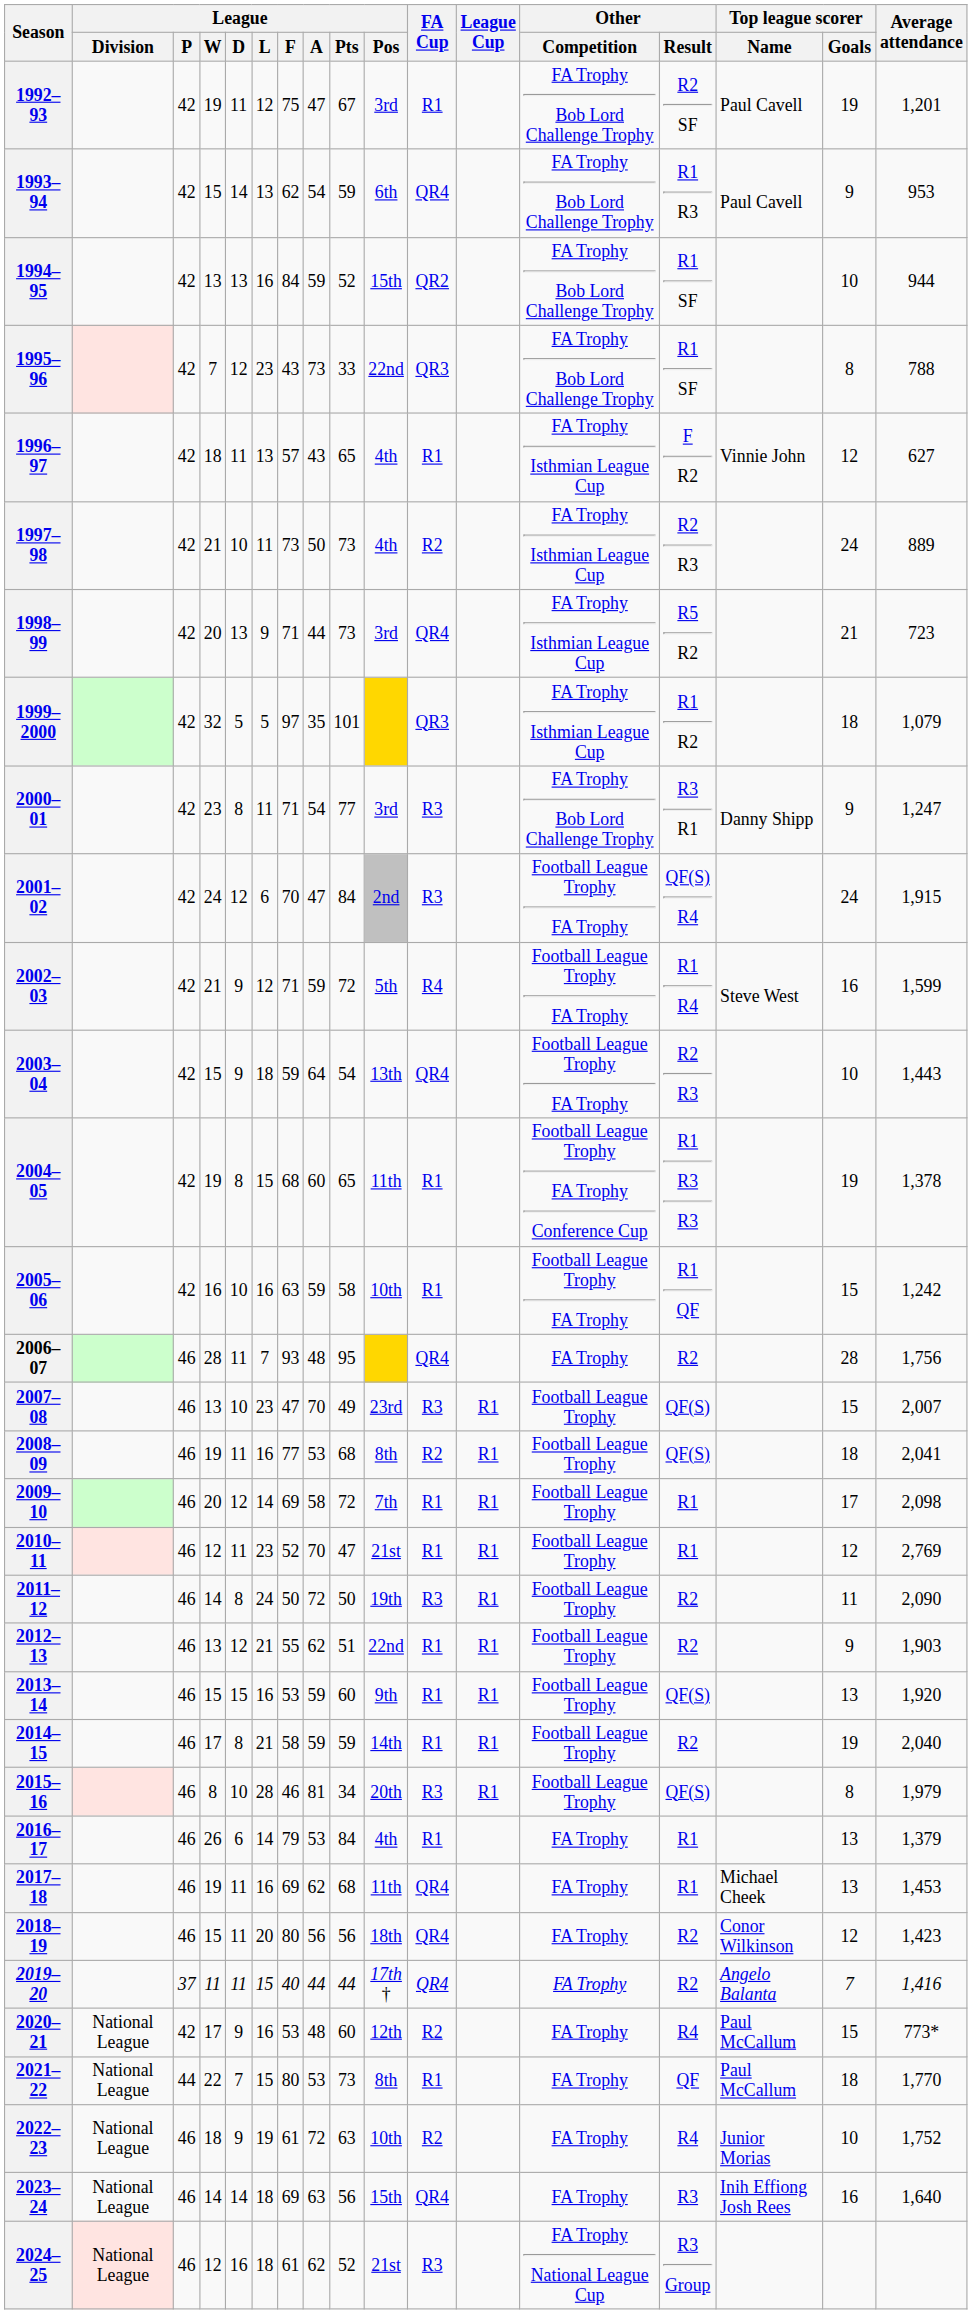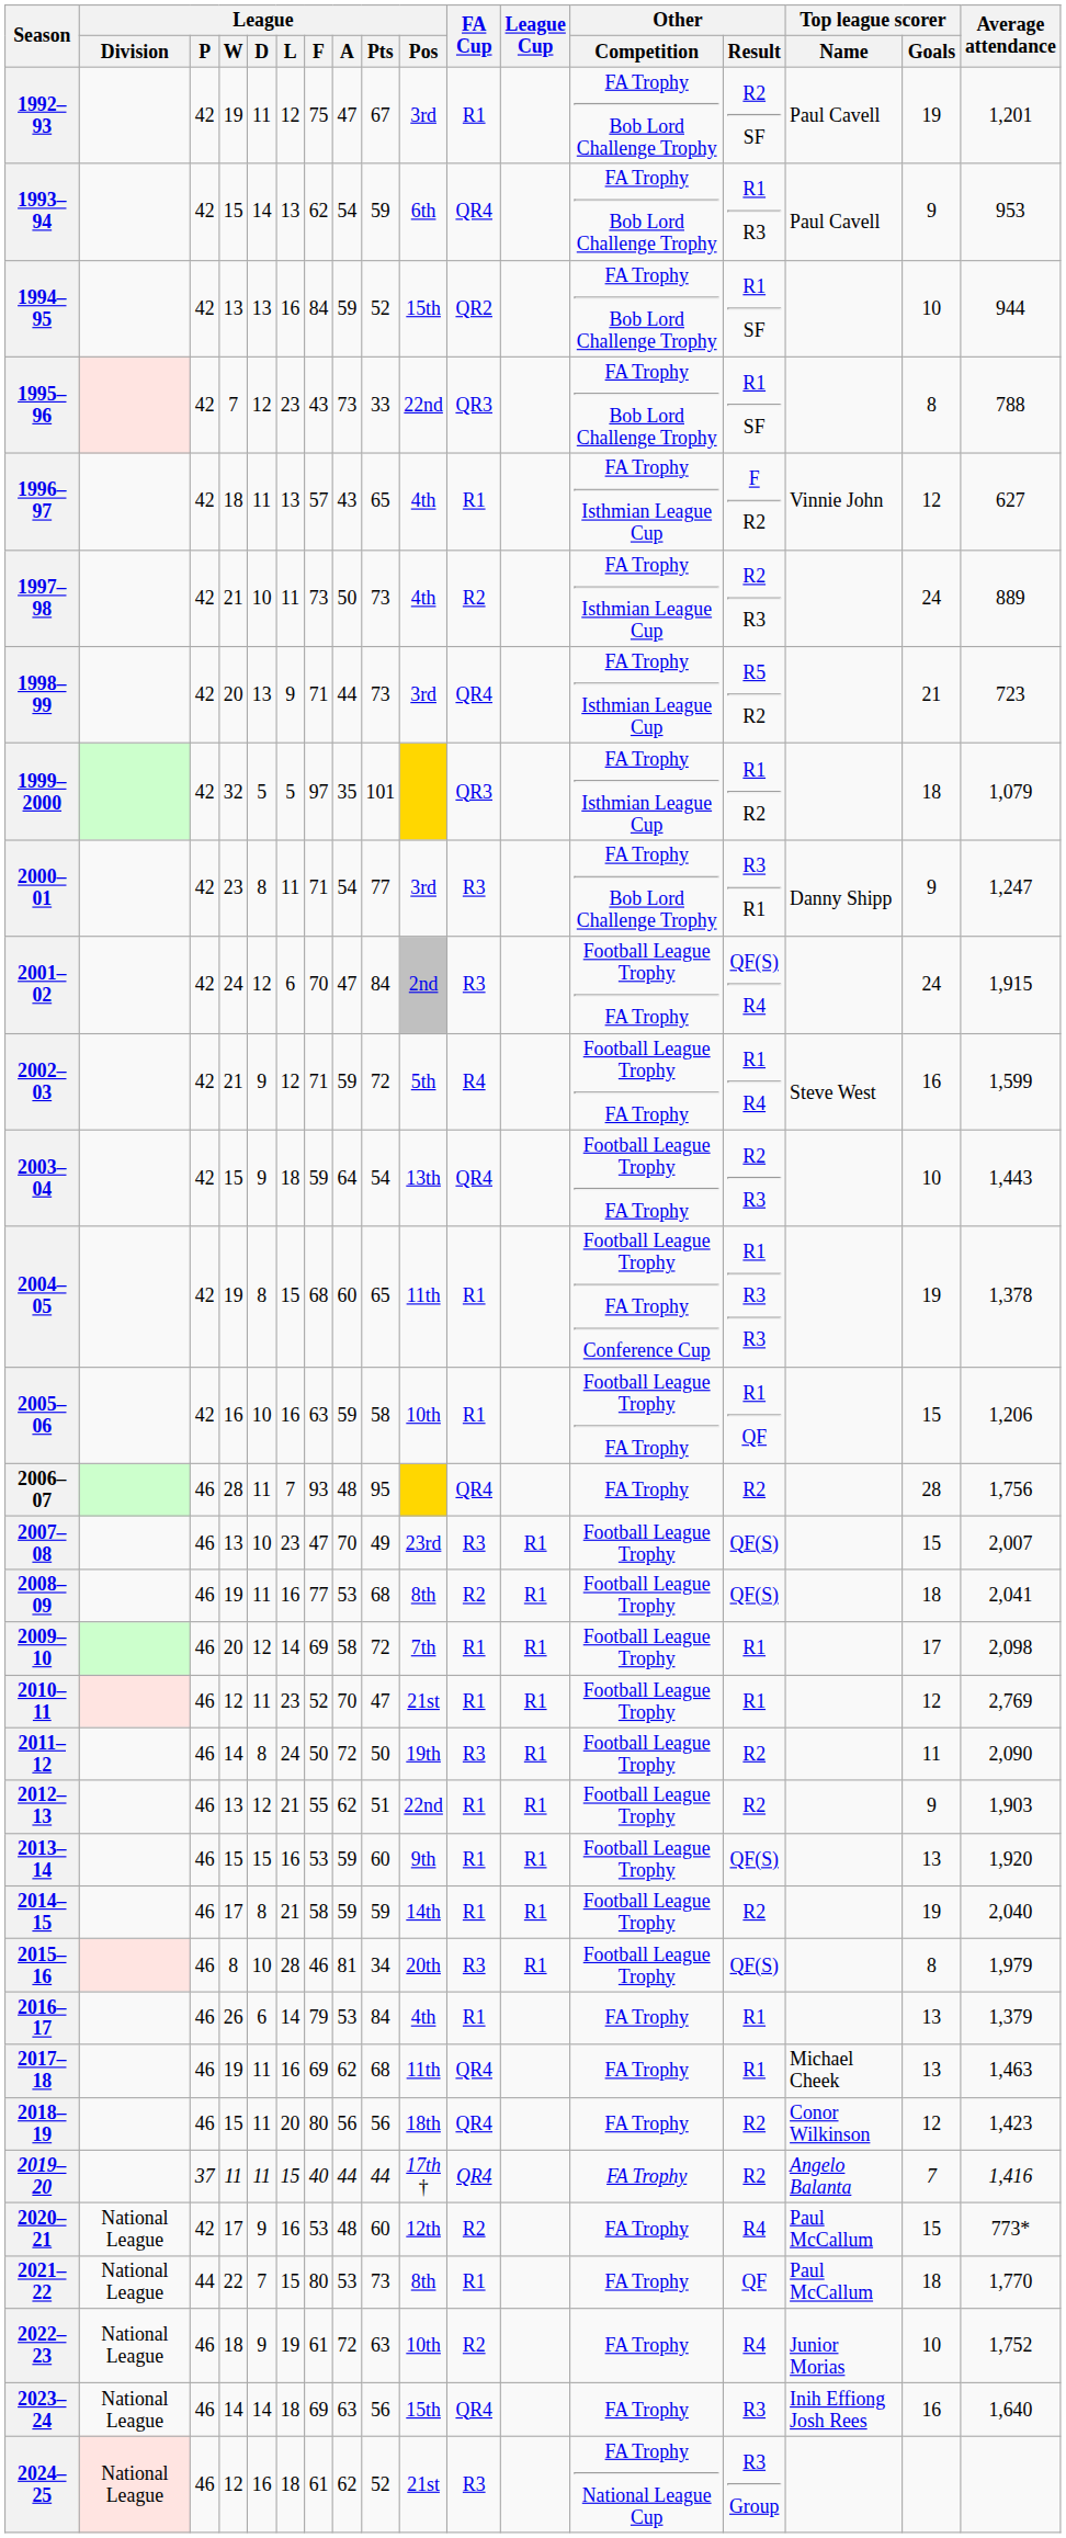 <table class="wikitable sortable" style="text-align: center">
 <tr>
 <th rowspan=2 width=8% scope=col>Season</th>
 <th colspan=9 width=30%>League</th>
 <th rowspan=2 width=6% scope=col><a href='#'>FA Cup</a></th>
 <th rowspan=2 width=6% scope=col><a href='#'>League Cup</a></th>
 <th colspan=2 width=25%>Other</th>
 <th colspan=2 width=20%>Top league scorer</th>
 <th rowspan=2 scope=col>Average attendance</th>
 </tr>
 <tr class=unsortable>
 <th width=15% scope=col>Division</th>
 <th scope=col>P</th>
 <th scope=col>W</th>
 <th scope=col>D</th>
 <th scope=col>L</th>
 <th scope=col>F</th>
 <th scope=col>A</th>
 <th scope=col>Pts</th>
 <th scope=col>Pos</th>
 <th scope=col>Competition</th>
 <th scope=col>Result</th>
 <th scope=col>Name</th>
 <th scope=col>Goals</th>
 </tr>
 <tr>
 <th><a href='#'>1992–93</a></th>
 <td></td>
 <td>42</td>
 <td>19</td>
 <td>11</td>
 <td>12</td>
 <td>75</td>
 <td>47</td>
 <td>67</td>
 <td><a href='#'>3rd</a></td>
 <td><a href='#'>R1</a></td>
 <td></td>
 <td><a href='#'>FA Trophy</a><hr><a href='#'>Bob Lord Challenge Trophy</a></td>
 <td><a href='#'>R2</a><hr>SF</td>
 <td align=left>Paul Cavell</td>
 <td>19</td>
 <td>1,201</td>
 </tr>
 <tr>
 <th><a href='#'>1993–94</a></th>
 <td></td>
 <td>42</td>
 <td>15</td>
 <td>14</td>
 <td>13</td>
 <td>62</td>
 <td>54</td>
 <td>59</td>
 <td><a href='#'>6th</a></td>
 <td><a href='#'>QR4</a></td>
 <td></td>
 <td><a href='#'>FA Trophy</a><hr><a href='#'>Bob Lord Challenge Trophy</a></td>
 <td><a href='#'>R1</a><hr>R3</td>
 <td align=left><br>Paul Cavell</td>
 <td>9</td>
 <td>953</td>
 </tr>
 <tr>
 <th><a href='#'>1994–95</a></th>
 <td></td>
 <td>42</td>
 <td>13</td>
 <td>13</td>
 <td>16</td>
 <td>84</td>
 <td>59</td>
 <td>52</td>
 <td><a href='#'>15th</a></td>
 <td><a href='#'>QR2</a></td>
 <td></td>
 <td><a href='#'>FA Trophy</a><hr><a href='#'>Bob Lord Challenge Trophy</a></td>
 <td><a href='#'>R1</a><hr>SF</td>
 <td align=left></td>
 <td>10</td>
 <td>944</td>
 </tr>
 <tr>
 <th><a href='#'>1995–96</a></th>
 <td style=background:MistyRose> </td>
 <td>42</td>
 <td>7</td>
 <td>12</td>
 <td>23</td>
 <td>43</td>
 <td>73</td>
 <td>33</td>
 <td><a href='#'>22nd</a></td>
 <td><a href='#'>QR3</a></td>
 <td></td>
 <td><a href='#'>FA Trophy</a><hr><a href='#'>Bob Lord Challenge Trophy</a></td>
 <td><a href='#'>R1</a><hr>SF</td>
 <td align=left></td>
 <td>8</td>
 <td>788</td>
 </tr>
 <tr>
 <th><a href='#'>1996–97</a></th>
 <td></td>
 <td>42</td>
 <td>18</td>
 <td>11</td>
 <td>13</td>
 <td>57</td>
 <td>43</td>
 <td>65</td>
 <td><a href='#'>4th</a></td>
 <td><a href='#'>R1</a></td>
 <td></td>
 <td><a href='#'>FA Trophy</a><hr><a href='#'>Isthmian League Cup</a></td>
 <td><div><a href='#'>F</a></div><hr>R2</td>
 <td align=left>Vinnie John</td>
 <td>12</td>
 <td>627</td>
 </tr>
 <tr>
 <th><a href='#'>1997–98</a></th>
 <td></td>
 <td>42</td>
 <td>21</td>
 <td>10</td>
 <td>11</td>
 <td>73</td>
 <td>50</td>
 <td>73</td>
 <td><a href='#'>4th</a></td>
 <td><a href='#'>R2</a></td>
 <td></td>
 <td><a href='#'>FA Trophy</a><hr><a href='#'>Isthmian League Cup</a></td>
 <td><a href='#'>R2</a><hr>R3</td>
 <td align=left></td>
 <td>24</td>
 <td>889</td>
 </tr>
 <tr>
 <th><a href='#'>1998–99</a></th>
 <td></td>
 <td>42</td>
 <td>20</td>
 <td>13</td>
 <td>9</td>
 <td>71</td>
 <td>44</td>
 <td>73</td>
 <td><a href='#'>3rd</a></td>
 <td><a href='#'>QR4</a></td>
 <td></td>
 <td><a href='#'>FA Trophy</a><hr><a href='#'>Isthmian League Cup</a></td>
 <td><a href='#'>R5</a><hr>R2</td>
 <td align=left></td>
 <td>21</td>
 <td>723</td>
 </tr>
 <tr>
 <th><a href='#'>1999–2000</a></th>
 <td style="background: #cfc"> </td>
 <td>42</td>
 <td>32</td>
 <td>5</td>
 <td>5</td>
 <td>97</td>
 <td>35</td>
 <td>101</td>
 <td bgcolor=gold></td>
 <td><a href='#'>QR3</a></td>
 <td></td>
 <td><a href='#'>FA Trophy</a><hr><a href='#'>Isthmian League Cup</a></td>
 <td><a href='#'>R1</a><hr>R2</td>
 <td align=left></td>
 <td>18</td>
 <td>1,079</td>
 </tr>
 <tr>
 <th><a href='#'>2000–01</a></th>
 <td></td>
 <td>42</td>
 <td>23</td>
 <td>8</td>
 <td>11</td>
 <td>71</td>
 <td>54</td>
 <td>77</td>
 <td><a href='#'>3rd</a></td>
 <td><a href='#'>R3</a></td>
 <td></td>
 <td><a href='#'>FA Trophy</a><hr><a href='#'>Bob Lord Challenge Trophy</a></td>
 <td><a href='#'>R3</a><hr>R1</td>
 <td align=left><br>Danny Shipp</td>
 <td>9</td>
 <td>1,247</td>
 </tr>
 <tr>
 <th><a href='#'>2001–02</a></th>
 <td></td>
 <td>42</td>
 <td>24</td>
 <td>12</td>
 <td>6</td>
 <td>70</td>
 <td>47</td>
 <td>84</td>
 <td bgcolor="silver"><a href='#'>2nd</a></td>
 <td><a href='#'>R3</a></td>
 <td></td>
 <td><a href='#'>Football League Trophy</a><hr><a href='#'>FA Trophy</a></td>
 <td><a href='#'>QF(S)</a><hr><a href='#'>R4</a></td>
 <td align=left></td>
 <td>24</td>
 <td>1,915</td>
 </tr>
 <tr>
 <th><a href='#'>2002–03</a></th>
 <td></td>
 <td>42</td>
 <td>21</td>
 <td>9</td>
 <td>12</td>
 <td>71</td>
 <td>59</td>
 <td>72</td>
 <td><a href='#'>5th</a></td>
 <td><a href='#'>R4</a></td>
 <td></td>
 <td><a href='#'>Football League Trophy</a><hr><a href='#'>FA Trophy</a></td>
 <td><a href='#'>R1</a><hr><a href='#'>R4</a></td>
 <td align=left><br>Steve West</td>
 <td>16</td>
 <td>1,599</td>
 </tr>
 <tr>
 <th><a href='#'>2003–04</a></th>
 <td></td>
 <td>42</td>
 <td>15</td>
 <td>9</td>
 <td>18</td>
 <td>59</td>
 <td>64</td>
 <td>54</td>
 <td><a href='#'>13th</a></td>
 <td><a href='#'>QR4</a></td>
 <td></td>
 <td><a href='#'>Football League Trophy</a><hr><a href='#'>FA Trophy</a></td>
 <td><a href='#'>R2</a><hr><a href='#'>R3</a></td>
 <td align=left></td>
 <td>10</td>
 <td>1,443</td>
 </tr>
 <tr>
 <th scope=row><a href='#'>2004–05</a></th>
 <td></td>
 <td>42</td>
 <td>19</td>
 <td>8</td>
 <td>15</td>
 <td>68</td>
 <td>60</td>
 <td>65</td>
 <td><a href='#'>11th</a></td>
 <td><a href='#'>R1</a></td>
 <td></td>
 <td><a href='#'>Football League Trophy</a><hr><a href='#'>FA Trophy</a><hr><a href='#'>Conference Cup</a></td>
 <td><a href='#'>R1</a><hr><a href='#'>R3</a><hr><a href='#'>R3</a></td>
 <td align=left></td>
 <td>19</td>
 <td>1,378</td>
 </tr>
 <tr>
 <th scope=row><a href='#'>2005–06</a></th>
 <td></td>
 <td>42</td>
 <td>16</td>
 <td>10</td>
 <td>16</td>
 <td>63</td>
 <td>59</td>
 <td>58</td>
 <td><a href='#'>10th</a></td>
 <td><a href='#'>R1</a></td>
 <td></td>
 <td><a href='#'>Football League Trophy</a><hr><a href='#'>FA Trophy</a></td>
 <td><a href='#'>R1</a><hr><a href='#'>QF</a></td>
 <td align=left></td>
 <td>15</td>
-<td>1,242</td>
+<td>1,206</td>
 </tr>
 <tr>
 <th scope=row>2006–07</th>
 <td style="background: #cfc"> </td>
 <td>46</td>
 <td>28</td>
 <td>11</td>
 <td>7</td>
 <td>93</td>
 <td>48</td>
 <td>95</td>
 <td bgcolor=gold></td>
 <td><a href='#'>QR4</a></td>
 <td></td>
 <td><a href='#'>FA Trophy</a></td>
 <td><a href='#'>R2</a></td>
 <td align=left></td>
 <td>28</td>
 <td>1,756</td>
 </tr>
 <tr>
 <th scope=row><a href='#'>2007–08</a></th>
 <td></td>
 <td>46</td>
 <td>13</td>
 <td>10</td>
 <td>23</td>
 <td>47</td>
 <td>70</td>
 <td>49</td>
 <td><a href='#'>23rd</a></td>
 <td><a href='#'>R3</a></td>
 <td><a href='#'>R1</a></td>
 <td><a href='#'>Football League Trophy</a></td>
 <td><a href='#'>QF(S)</a></td>
 <td align=left></td>
 <td>15</td>
 <td>2,007</td>
 </tr>
 <tr>
 <th scope=row><a href='#'>2008–09</a></th>
 <td></td>
 <td>46</td>
 <td>19</td>
 <td>11</td>
 <td>16</td>
 <td>77</td>
 <td>53</td>
 <td>68</td>
 <td><a href='#'>8th</a></td>
 <td><a href='#'>R2</a></td>
 <td><a href='#'>R1</a></td>
 <td><a href='#'>Football League Trophy</a></td>
 <td><a href='#'>QF(S)</a></td>
 <td align=left></td>
 <td>18</td>
 <td>2,041</td>
 </tr>
 <tr>
 <th scope=row><a href='#'>2009–10</a></th>
 <td style="background: #cfc"> </td>
 <td>46</td>
 <td>20</td>
 <td>12</td>
 <td>14</td>
 <td>69</td>
 <td>58</td>
 <td>72</td>
 <td><a href='#'>7th</a></td>
 <td><a href='#'>R1</a></td>
 <td><a href='#'>R1</a></td>
 <td><a href='#'>Football League Trophy</a></td>
 <td><a href='#'>R1</a></td>
 <td align=left></td>
 <td>17</td>
 <td>2,098</td>
 </tr>
 <tr>
 <th scope=row><a href='#'>2010–11</a></th>
 <td style=background:MistyRose> </td>
 <td>46</td>
 <td>12</td>
 <td>11</td>
 <td>23</td>
 <td>52</td>
 <td>70</td>
 <td>47</td>
 <td><a href='#'>21st</a></td>
 <td><a href='#'>R1</a></td>
 <td><a href='#'>R1</a></td>
 <td><a href='#'>Football League Trophy</a></td>
 <td><a href='#'>R1</a></td>
 <td align=left></td>
 <td>12</td>
 <td>2,769</td>
 </tr>
 <tr>
 <th scope=row><a href='#'>2011–12</a></th>
 <td></td>
 <td>46</td>
 <td>14</td>
 <td>8</td>
 <td>24</td>
 <td>50</td>
 <td>72</td>
 <td>50</td>
 <td><a href='#'>19th</a></td>
 <td><a href='#'>R3</a></td>
 <td><a href='#'>R1</a></td>
 <td><a href='#'>Football League Trophy</a></td>
 <td><a href='#'>R2</a></td>
 <td align=left></td>
 <td>11</td>
 <td>2,090</td>
 </tr>
 <tr>
 <th scope=row><a href='#'>2012–13</a></th>
 <td></td>
 <td>46</td>
 <td>13</td>
 <td>12</td>
 <td>21</td>
 <td>55</td>
 <td>62</td>
 <td>51</td>
 <td><a href='#'>22nd</a></td>
 <td><a href='#'>R1</a></td>
 <td><a href='#'>R1</a></td>
 <td><a href='#'>Football League Trophy</a></td>
 <td><a href='#'>R2</a></td>
 <td align=left></td>
 <td>9</td>
 <td>1,903</td>
 </tr>
 <tr>
 <th scope=row><a href='#'>2013–14</a></th>
 <td></td>
 <td>46</td>
 <td>15</td>
 <td>15</td>
 <td>16</td>
 <td>53</td>
 <td>59</td>
 <td>60</td>
 <td><a href='#'>9th</a></td>
 <td><a href='#'>R1</a></td>
 <td><a href='#'>R1</a></td>
 <td><a href='#'>Football League Trophy</a></td>
 <td><a href='#'>QF(S)</a></td>
 <td align=left></td>
 <td>13</td>
 <td>1,920</td>
 </tr>
 <tr>
 <th scope=row><a href='#'>2014–15</a></th>
 <td></td>
 <td>46</td>
 <td>17</td>
 <td>8</td>
 <td>21</td>
 <td>58</td>
 <td>59</td>
 <td>59</td>
 <td><a href='#'>14th</a></td>
 <td><a href='#'>R1</a></td>
 <td><a href='#'>R1</a></td>
 <td><a href='#'>Football League Trophy</a></td>
 <td><a href='#'>R2</a></td>
 <td align=left></td>
 <td>19</td>
 <td>2,040</td>
 </tr>
 <tr>
 <th scope=row><a href='#'>2015–16</a></th>
 <td style=background:MistyRose> </td>
 <td>46</td>
 <td>8</td>
 <td>10</td>
 <td>28</td>
 <td>46</td>
 <td>81</td>
 <td>34</td>
 <td><a href='#'>20th</a></td>
 <td><a href='#'>R3</a></td>
 <td><a href='#'>R1</a></td>
 <td><a href='#'>Football League Trophy</a></td>
 <td><a href='#'>QF(S)</a></td>
 <td align=left></td>
 <td>8</td>
 <td>1,979</td>
 </tr>
 <tr>
 <th scope=row><a href='#'>2016–17</a></th>
 <td></td>
 <td>46</td>
 <td>26</td>
 <td>6</td>
 <td>14</td>
 <td>79</td>
 <td>53</td>
 <td>84</td>
 <td><a href='#'>4th</a></td>
 <td><a href='#'>R1</a></td>
 <td></td>
 <td><a href='#'>FA Trophy</a></td>
 <td><a href='#'>R1</a></td>
 <td align=left></td>
 <td>13</td>
 <td>1,379</td>
 </tr>
 <tr>
 <th scope=row><a href='#'>2017–18</a></th>
 <td></td>
 <td>46</td>
 <td>19</td>
 <td>11</td>
 <td>16</td>
 <td>69</td>
 <td>62</td>
 <td>68</td>
 <td><a href='#'>11th</a></td>
 <td><a href='#'>QR4</a></td>
 <td></td>
 <td><a href='#'>FA Trophy</a></td>
 <td><a href='#'>R1</a></td>
 <td align=left>Michael Cheek</td>
 <td>13</td>
-<td>1,453</td>
+<td>1,463</td>
 </tr>
 <tr>
 <th scope=row><a href='#'>2018–19</a></th>
 <td></td>
 <td>46</td>
 <td>15</td>
 <td>11</td>
 <td>20</td>
 <td>80</td>
 <td>56</td>
 <td>56</td>
 <td><a href='#'>18th</a></td>
 <td><a href='#'>QR4</a></td>
 <td></td>
 <td><a href='#'>FA Trophy</a></td>
 <td><a href='#'>R2</a></td>
 <td align=left><a href='#'>Conor Wilkinson</a></td>
 <td>12</td>
 <td>1,423</td>
 </tr>
 <tr>
 <th scope=row><em><a href='#'>2019–20</a></em></th>
 <td><em></em></td>
 <td><em>37</em></td>
 <td><em>11</em></td>
 <td><em>11</em></td>
 <td><em>15</em></td>
 <td><em>40</em></td>
 <td><em>44</em></td>
 <td><em>44</em></td>
 <td><em><a href='#'>17th</a></em> †</td>
 <td><em><a href='#'>QR4</a></em></td>
 <td></td>
 <td><em><a href='#'>FA Trophy</a></em></td>
 <td><a href='#'>R2</a></td>
 <td align=left><em><a href='#'>Angelo Balanta</a></em></td>
 <td><em>7</em></td>
 <td><em>1,416</em></td>
 </tr>
 <tr>
 <th><a href='#'>2020–21</a></th>
 <td>National League</td>
 <td>42</td>
 <td>17</td>
 <td>9</td>
 <td>16</td>
 <td>53</td>
 <td>48</td>
 <td>60</td>
 <td><a href='#'>12th</a></td>
 <td><a href='#'>R2</a></td>
 <td></td>
 <td><a href='#'>FA Trophy</a></td>
 <td><a href='#'>R4</a></td>
 <td align=left><a href='#'>Paul McCallum</a></td>
 <td>15</td>
 <td>773*</td>
 </tr>
 <tr>
 <th><a href='#'>2021–22</a></th>
 <td>National League</td>
 <td>44</td>
 <td>22</td>
 <td>7</td>
 <td>15</td>
 <td>80</td>
 <td>53</td>
 <td>73</td>
 <td><a href='#'>8th</a></td>
 <td><a href='#'>R1</a></td>
 <td></td>
 <td><a href='#'>FA Trophy</a></td>
 <td><a href='#'>QF</a></td>
 <td align=left><a href='#'>Paul McCallum</a></td>
 <td>18</td>
 <td>1,770</td>
 </tr>
 <tr>
 <th><a href='#'>2022–23</a></th>
 <td>National League</td>
 <td>46</td>
 <td>18</td>
 <td>9</td>
 <td>19</td>
 <td>61</td>
 <td>72</td>
 <td>63</td>
 <td><a href='#'>10th</a></td>
 <td><a href='#'>R2</a></td>
 <td></td>
 <td><a href='#'>FA Trophy</a></td>
 <td><a href='#'>R4</a></td>
 <td align=left><br><a href='#'>Junior Morias</a></td>
 <td>10</td>
 <td>1,752</td>
 </tr>
 <tr>
 <th><a href='#'>2023–24</a></th>
 <td>National League</td>
 <td>46</td>
 <td>14</td>
 <td>14</td>
 <td>18</td>
 <td>69</td>
 <td>63</td>
 <td>56</td>
 <td><a href='#'>15th</a></td>
 <td><a href='#'>QR4</a></td>
 <td></td>
 <td><a href='#'>FA Trophy</a></td>
 <td><a href='#'>R3</a></td>
 <td align=left><a href='#'>Inih Effiong</a><br><a href='#'>Josh Rees</a></td>
 <td>16</td>
 <td>1,640</td>
 </tr>
 <tr>
 <th><a href='#'>2024–25</a></th>
 <td style=background:MistyRose>National League </td>
 <td>46</td>
 <td>12</td>
 <td>16</td>
 <td>18</td>
 <td>61</td>
 <td>62</td>
 <td>52</td>
 <td><a href='#'>21st</a></td>
 <td><a href='#'>R3</a></td>
 <td></td>
 <td><a href='#'>FA Trophy</a><hr><a href='#'>National League Cup</a></td>
 <td><a href='#'>R3</a><hr><a href='#'>Group</a></td>
 <td align=left></td>
 <td></td>
 <td></td>
 </tr>
 </table>
